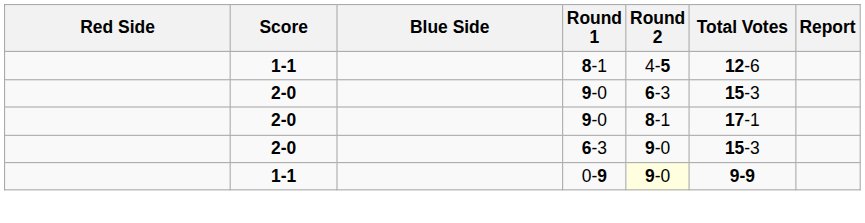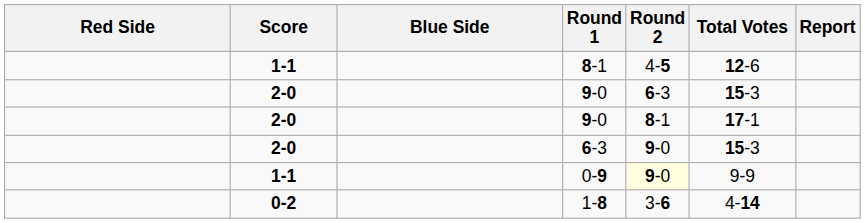 <table class="wikitable" style="text-align: center;">
 <tr>
 <th align="right" width="200">Red Side</th>
 <th width="90">Score</th>
 <th align="right" width="200">Blue Side</th>
 <th width="50">Round 1</th>
 <th width="50">Round 2</th>
 <th width="90">Total Votes</th>
 <th>Report</th>
 </tr>
 <tr>
 <td align=left></td>
 <td><strong>1-1</strong></td>
 <td align=left></td>
 <td><strong>8</strong>-1</td>
 <td>4-<strong>5</strong></td>
 <td><strong>12</strong>-6</td>
 <td></td>
 </tr>
 <tr>
 <td align=left><strong></strong></td>
 <td><strong>2-0</strong></td>
 <td align=left></td>
 <td><strong>9</strong>-0</td>
 <td><strong>6</strong>-3</td>
 <td><strong>15</strong>-3</td>
 <td></td>
 </tr>
 <tr>
 <td align=left><strong></strong></td>
 <td><strong>2-0</strong></td>
 <td align=left></td>
 <td><strong>9</strong>-0</td>
 <td><strong>8</strong>-1</td>
 <td><strong>17</strong>-1</td>
 <td></td>
 </tr>
 <tr>
 <td align=left><strong></strong></td>
 <td><strong>2-0</strong></td>
 <td align=left></td>
 <td><strong>6</strong>-3</td>
 <td><strong>9</strong>-0</td>
 <td><strong>15</strong>-3</td>
 <td></td>
 </tr>
 <tr>
 <td align=left></td>
 <td><strong>1-1</strong></td>
 <td align=left></td>
 <td>0-<strong>9</strong></td>
 <td style="background: lightyellow;"><strong>9</strong>-0</td>
-<td><strong>9-9</strong></td>
+<td>9-9</td>
+<td></td>
+</tr>
+<tr>
+<td align=left></td>
+<td><strong>0-2</strong></td>
+<td align=left><strong></strong></td>
+<td>1-<strong>8</strong></td>
+<td>3-<strong>6</strong></td>
+<td>4-<strong>14</strong></td>
 <td></td>
 </tr>
 </table>
